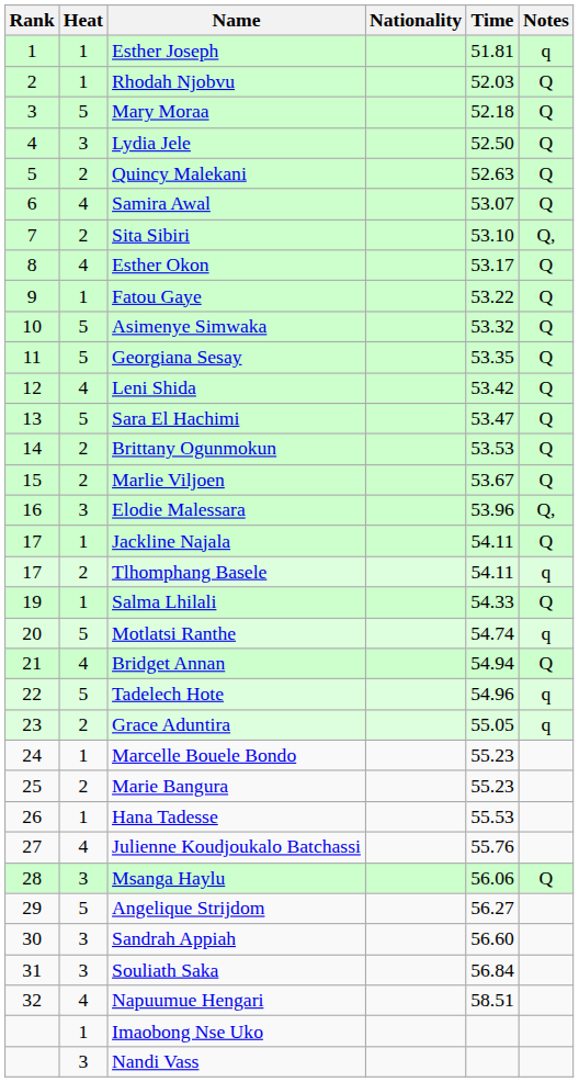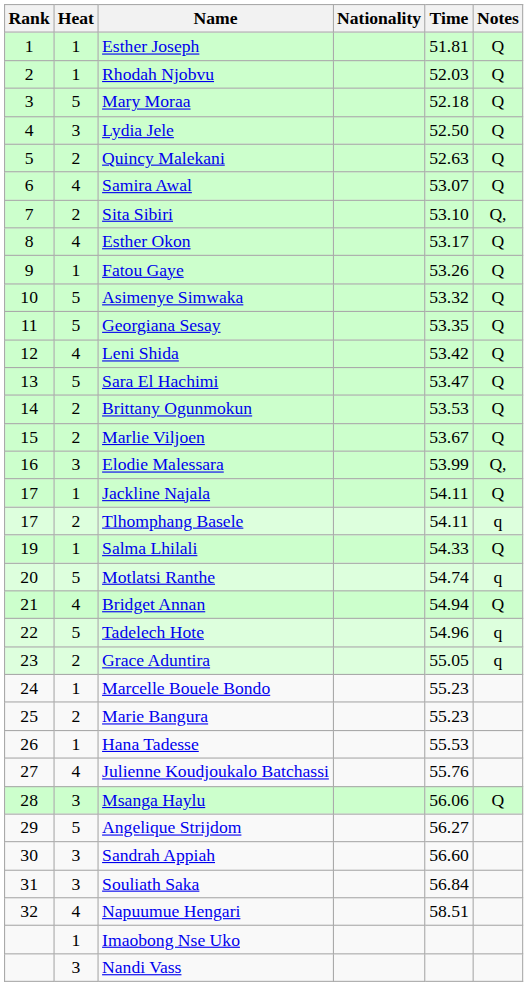 <table class="wikitable sortable" style="text-align:center">
 <tr>
 <th>Rank</th>
 <th>Heat</th>
 <th>Name</th>
 <th>Nationality</th>
 <th>Time</th>
 <th>Notes</th>
 </tr>
 <tr bgcolor=ccffcc>
 <td>1</td>
 <td>1</td>
 <td align=left><a href='#'>Esther Joseph</a></td>
 <td align=left></td>
 <td>51.81</td>
-<td>q</td>
+<td>Q</td>
 </tr>
 <tr bgcolor=ccffcc>
 <td>2</td>
 <td>1</td>
 <td align=left><a href='#'>Rhodah Njobvu</a></td>
 <td align=left></td>
 <td>52.03</td>
 <td>Q</td>
 </tr>
 <tr bgcolor=ccffcc>
 <td>3</td>
 <td>5</td>
 <td align=left><a href='#'>Mary Moraa</a></td>
 <td align=left></td>
 <td>52.18</td>
 <td>Q</td>
 </tr>
 <tr bgcolor=ccffcc>
 <td>4</td>
 <td>3</td>
 <td align=left><a href='#'>Lydia Jele</a></td>
 <td align=left></td>
 <td>52.50</td>
 <td>Q</td>
 </tr>
 <tr bgcolor=ccffcc>
 <td>5</td>
 <td>2</td>
 <td align=left><a href='#'>Quincy Malekani</a></td>
 <td align=left></td>
 <td>52.63</td>
 <td>Q</td>
 </tr>
 <tr bgcolor=ccffcc>
 <td>6</td>
 <td>4</td>
 <td align=left><a href='#'>Samira Awal</a></td>
 <td align=left></td>
 <td>53.07</td>
 <td>Q</td>
 </tr>
 <tr bgcolor=ccffcc>
 <td>7</td>
 <td>2</td>
 <td align=left><a href='#'>Sita Sibiri</a></td>
 <td align=left></td>
 <td>53.10</td>
 <td>Q,  </td>
 </tr>
 <tr bgcolor=ccffcc>
 <td>8</td>
 <td>4</td>
 <td align=left><a href='#'>Esther Okon</a></td>
 <td align=left></td>
 <td>53.17</td>
 <td>Q</td>
 </tr>
 <tr bgcolor=ccffcc>
 <td>9</td>
 <td>1</td>
 <td align=left><a href='#'>Fatou Gaye</a></td>
 <td align=left></td>
-<td>53.22</td>
+<td>53.26</td>
 <td>Q</td>
 </tr>
 <tr bgcolor=ccffcc>
 <td>10</td>
 <td>5</td>
 <td align=left><a href='#'>Asimenye Simwaka</a></td>
 <td align=left></td>
 <td>53.32</td>
 <td>Q</td>
 </tr>
 <tr bgcolor=ccffcc>
 <td>11</td>
 <td>5</td>
 <td align=left><a href='#'>Georgiana Sesay</a></td>
 <td align=left></td>
 <td>53.35</td>
 <td>Q</td>
 </tr>
 <tr bgcolor=ccffcc>
 <td>12</td>
 <td>4</td>
 <td align=left><a href='#'>Leni Shida</a></td>
 <td align=left></td>
 <td>53.42</td>
 <td>Q</td>
 </tr>
 <tr bgcolor=ccffcc>
 <td>13</td>
 <td>5</td>
 <td align=left><a href='#'>Sara El Hachimi</a></td>
 <td align=left></td>
 <td>53.47</td>
 <td>Q</td>
 </tr>
 <tr bgcolor=ccffcc>
 <td>14</td>
 <td>2</td>
 <td align=left><a href='#'>Brittany Ogunmokun</a></td>
 <td align=left></td>
 <td>53.53</td>
 <td>Q</td>
 </tr>
 <tr bgcolor=ccffcc>
 <td>15</td>
 <td>2</td>
 <td align=left><a href='#'>Marlie Viljoen</a></td>
 <td align=left></td>
 <td>53.67</td>
 <td>Q</td>
 </tr>
 <tr bgcolor=ccffcc>
 <td>16</td>
 <td>3</td>
 <td align=left><a href='#'>Elodie Malessara</a></td>
 <td align=left></td>
-<td>53.96</td>
+<td>53.99</td>
 <td>Q, </td>
 </tr>
 <tr bgcolor=ccffcc>
 <td>17</td>
 <td>1</td>
 <td align=left><a href='#'>Jackline Najala</a></td>
 <td align=left></td>
 <td>54.11</td>
 <td>Q</td>
 </tr>
 <tr bgcolor=ddffdd>
 <td>17</td>
 <td>2</td>
 <td align=left><a href='#'>Tlhomphang Basele</a></td>
 <td align=left></td>
 <td>54.11</td>
 <td>q</td>
 </tr>
 <tr bgcolor=ccffcc>
 <td>19</td>
 <td>1</td>
 <td align=left><a href='#'>Salma Lhilali</a></td>
 <td align=left></td>
 <td>54.33</td>
 <td>Q</td>
 </tr>
 <tr bgcolor=ddffdd>
 <td>20</td>
 <td>5</td>
 <td align=left><a href='#'>Motlatsi Ranthe</a></td>
 <td align=left></td>
 <td>54.74</td>
 <td>q</td>
 </tr>
 <tr bgcolor=ccffcc>
 <td>21</td>
 <td>4</td>
 <td align=left><a href='#'>Bridget Annan</a></td>
 <td align=left></td>
 <td>54.94</td>
 <td>Q</td>
 </tr>
 <tr bgcolor=ddffdd>
 <td>22</td>
 <td>5</td>
 <td align=left><a href='#'>Tadelech Hote</a></td>
 <td align=left></td>
 <td>54.96</td>
 <td>q</td>
 </tr>
 <tr bgcolor=ddffdd>
 <td>23</td>
 <td>2</td>
 <td align=left><a href='#'>Grace Aduntira</a></td>
 <td align=left></td>
 <td>55.05</td>
 <td>q</td>
 </tr>
 <tr>
 <td>24</td>
 <td>1</td>
 <td align=left><a href='#'>Marcelle Bouele Bondo</a></td>
 <td align=left></td>
 <td>55.23</td>
 <td></td>
 </tr>
 <tr>
 <td>25</td>
 <td>2</td>
 <td align=left><a href='#'>Marie Bangura</a></td>
 <td align=left></td>
 <td>55.23</td>
 <td></td>
 </tr>
 <tr>
 <td>26</td>
 <td>1</td>
 <td align=left><a href='#'>Hana Tadesse</a></td>
 <td align=left></td>
 <td>55.53</td>
 <td></td>
 </tr>
 <tr>
 <td>27</td>
 <td>4</td>
 <td align=left><a href='#'>Julienne Koudjoukalo Batchassi</a></td>
 <td align=left></td>
 <td>55.76</td>
 <td></td>
 </tr>
 <tr bgcolor=ccffcc>
 <td>28</td>
 <td>3</td>
 <td align=left><a href='#'>Msanga Haylu</a></td>
 <td align=left></td>
 <td>56.06</td>
 <td>Q</td>
 </tr>
 <tr>
 <td>29</td>
 <td>5</td>
 <td align=left><a href='#'>Angelique Strijdom</a></td>
 <td align=left></td>
 <td>56.27</td>
 <td></td>
 </tr>
 <tr>
 <td>30</td>
 <td>3</td>
 <td align=left><a href='#'>Sandrah Appiah</a></td>
 <td align=left></td>
 <td>56.60</td>
 <td></td>
 </tr>
 <tr>
 <td>31</td>
 <td>3</td>
 <td align=left><a href='#'>Souliath Saka</a></td>
 <td align=left></td>
 <td>56.84</td>
 <td></td>
 </tr>
 <tr>
 <td>32</td>
 <td>4</td>
 <td align=left><a href='#'>Napuumue Hengari</a></td>
 <td align=left></td>
 <td>58.51</td>
 <td></td>
 </tr>
 <tr>
 <td></td>
 <td>1</td>
 <td align=left><a href='#'>Imaobong Nse Uko</a></td>
 <td align=left></td>
 <td></td>
 <td></td>
 </tr>
 <tr>
 <td></td>
 <td>3</td>
 <td align=left><a href='#'>Nandi Vass</a></td>
 <td align=left></td>
 <td></td>
 <td></td>
 </tr>
 </table>
